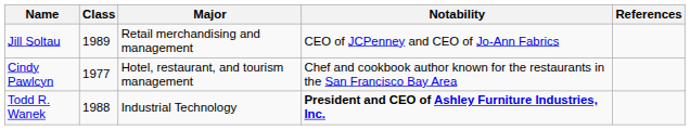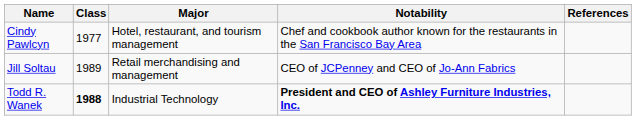 <table class="wikitable" style="width:100%;">
 <tr>
 <th>Name</th>
 <th>Class</th>
 <th>Major</th>
 <th>Notability</th>
 <th>References</th>
 </tr>
 <tr>
+<td><a href='#'>Cindy Pawlcyn</a></td>
+<td>1977</td>
+<td>Hotel, restaurant, and tourism management</td>
+<td>Chef and cookbook author known for the restaurants in the <a href='#'>San Francisco Bay Area</a></td>
+<td></td>
+</tr>
+<tr>
 <td><a href='#'>Jill Soltau</a></td>
 <td>1989</td>
 <td>Retail merchandising and management</td>
 <td>CEO of <a href='#'>JCPenney</a> and CEO of <a href='#'>Jo-Ann Fabrics</a></td>
 <td></td>
 </tr>
 <tr>
-<td><a href='#'>Cindy Pawlcyn</a></td>
-<td>1977</td>
-<td>Hotel, restaurant, and tourism management</td>
-<td>Chef and cookbook author known for the restaurants in the <a href='#'>San Francisco Bay Area</a></td>
-<td></td>
-</tr>
-<tr>
 <td><a href='#'>Todd R. Wanek</a></td>
-<td>1988</td>
+<td><strong>1988</strong></td>
 <td>Industrial Technology</td>
 <td><strong>President and CEO of <a href='#'>Ashley Furniture Industries, Inc.</a></strong></td>
 <td></td>
 </tr>
 </table>
